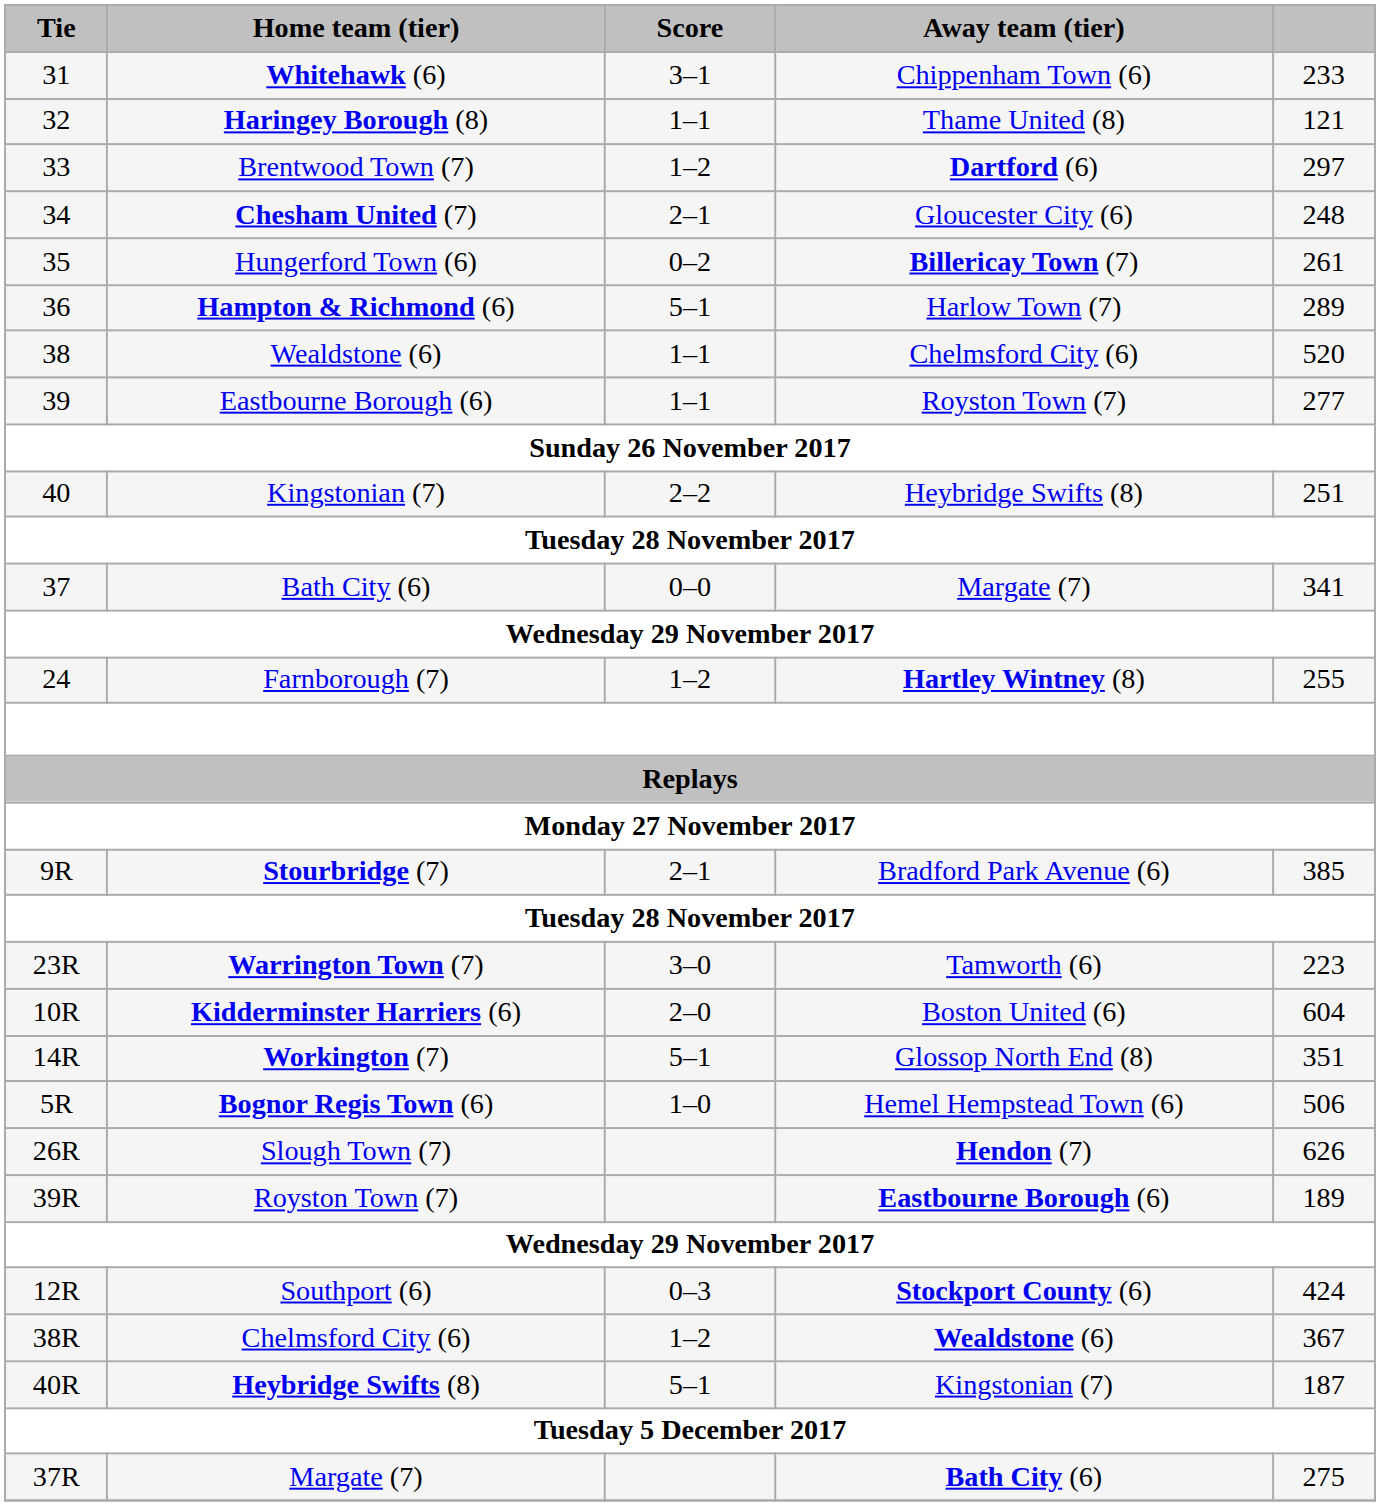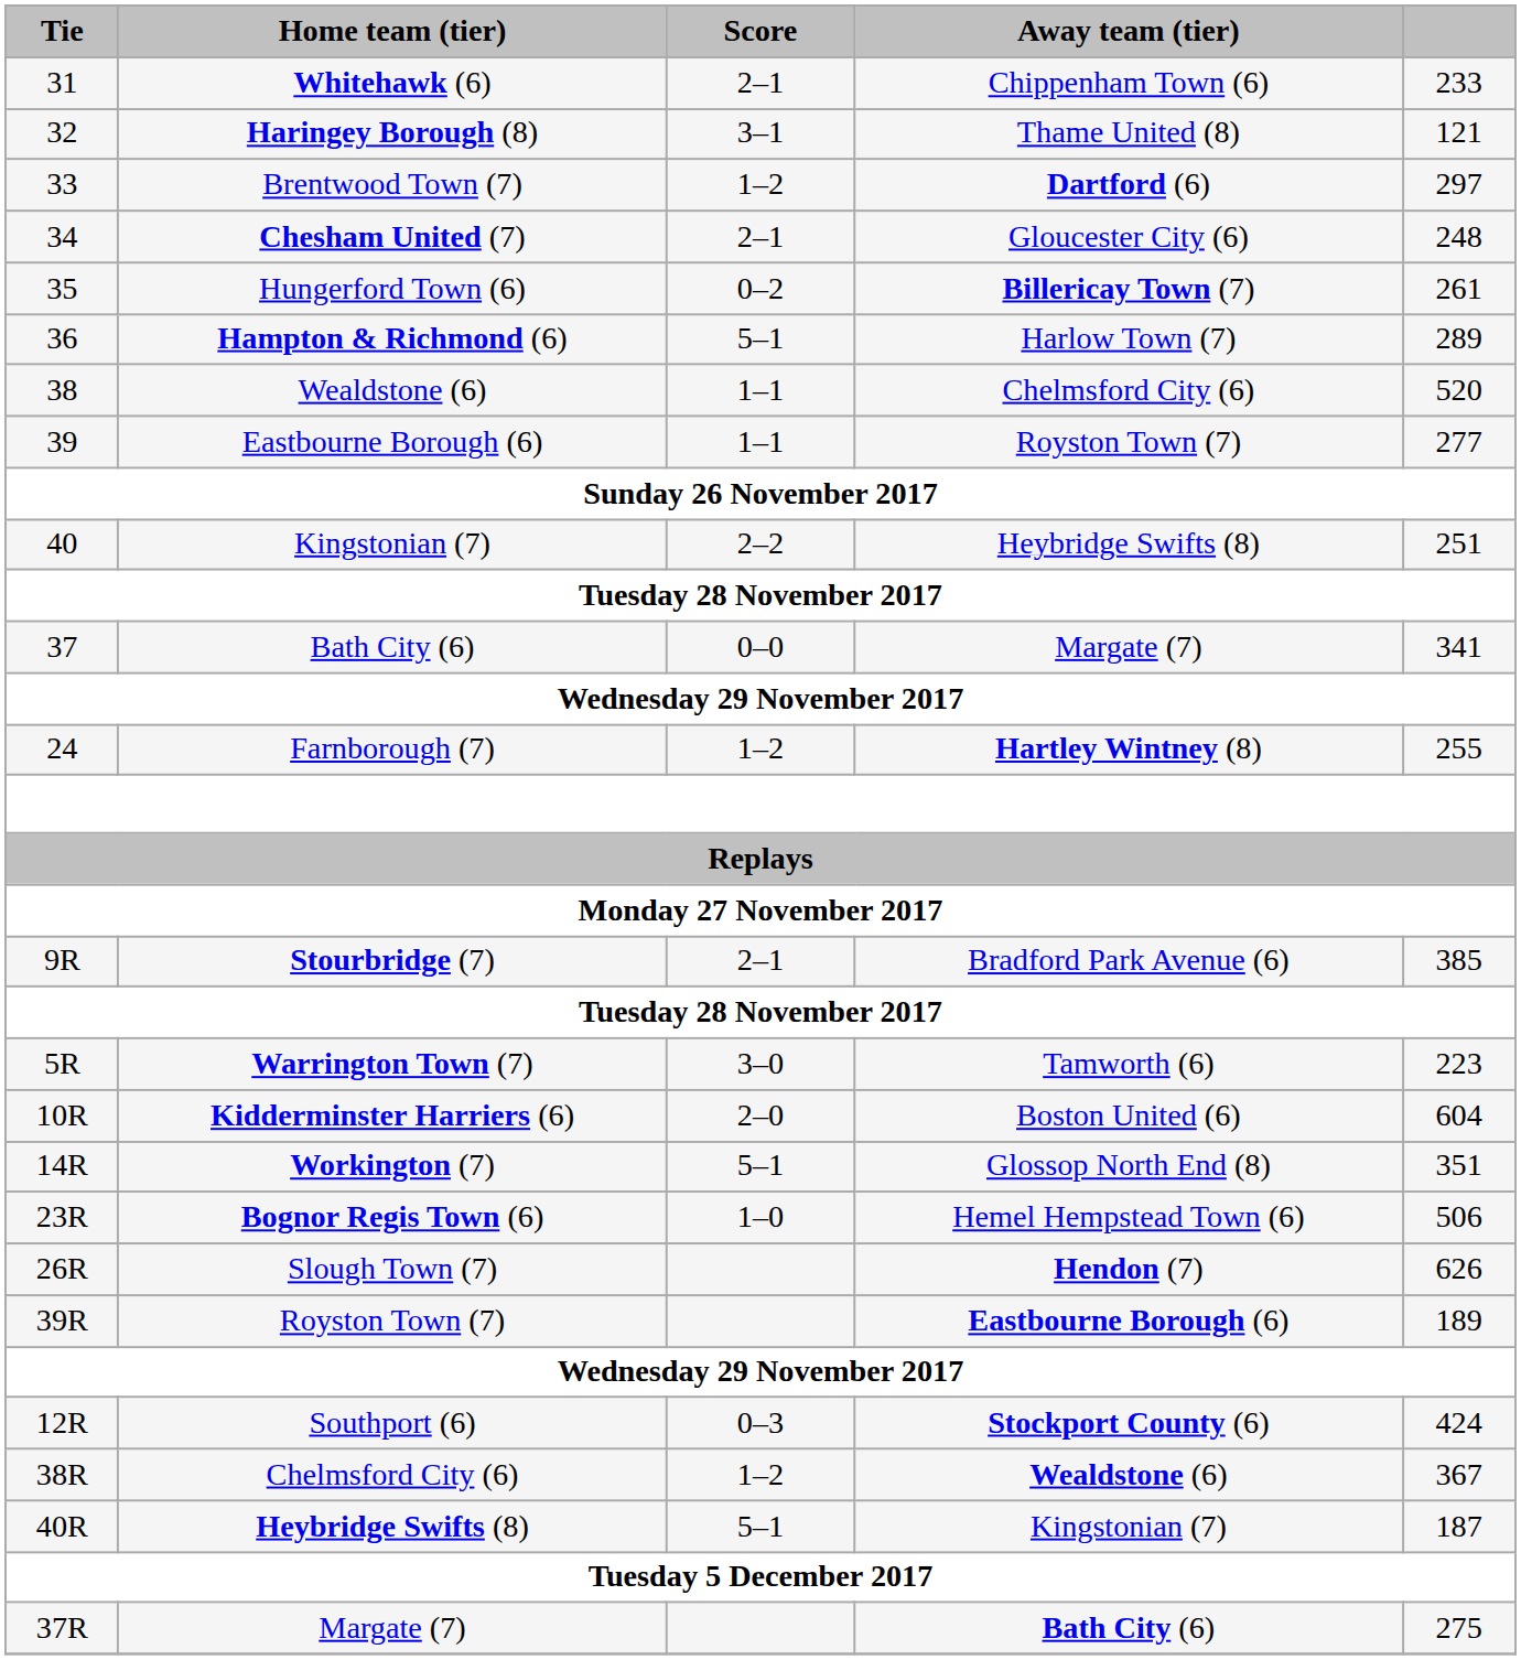 <table class="wikitable" style="width: 700px; background:WhiteSmoke; text-align:center; font-size:90%">
 <tr>
 <td scope="col" style="width:  7.50%; background:silver;"><strong>Tie</strong></td>
 <td scope="col" style="width: 36.25%; background:silver;"><strong>Home team (tier)</strong></td>
 <td scope="col" style="width: 12.50%; background:silver;"><strong>Score</strong></td>
 <td scope="col" style="width: 36.25%; background:silver;"><strong>Away team (tier)</strong></td>
 <td scope="col" style="width:  7.50%; background:silver;"><strong></strong></td>
 </tr>
 <tr>
 <td>31</td>
 <td><strong><a href='#'>Whitehawk</a></strong> (6)</td>
-<td>3–1</td>
+<td>2–1</td>
 <td><a href='#'>Chippenham Town</a> (6)</td>
 <td>233</td>
 </tr>
 <tr>
 <td>32</td>
 <td><strong><a href='#'>Haringey Borough</a></strong> (8)</td>
-<td>1–1</td>
+<td>3–1</td>
 <td><a href='#'>Thame United</a> (8)</td>
 <td>121</td>
 </tr>
 <tr>
 <td>33</td>
 <td><a href='#'>Brentwood Town</a> (7)</td>
 <td>1–2</td>
 <td><strong><a href='#'>Dartford</a></strong> (6)</td>
 <td>297</td>
 </tr>
 <tr>
 <td>34</td>
 <td><strong><a href='#'>Chesham United</a></strong> (7)</td>
 <td>2–1</td>
 <td><a href='#'>Gloucester City</a> (6)</td>
 <td>248</td>
 </tr>
 <tr>
 <td>35</td>
 <td><a href='#'>Hungerford Town</a> (6)</td>
 <td>0–2</td>
 <td><strong><a href='#'>Billericay Town</a></strong> (7)</td>
 <td>261</td>
 </tr>
 <tr>
 <td>36</td>
 <td><strong><a href='#'>Hampton & Richmond</a></strong> (6)</td>
 <td>5–1</td>
 <td><a href='#'>Harlow Town</a> (7)</td>
 <td>289</td>
 </tr>
 <tr>
 <td>38</td>
 <td><a href='#'>Wealdstone</a> (6)</td>
 <td>1–1</td>
 <td><a href='#'>Chelmsford City</a> (6)</td>
 <td>520</td>
 </tr>
 <tr>
 <td>39</td>
 <td><a href='#'>Eastbourne Borough</a> (6)</td>
 <td>1–1</td>
 <td><a href='#'>Royston Town</a> (7)</td>
 <td>277</td>
 </tr>
 <tr>
 <td colspan="5" style= background:White><strong>Sunday 26 November 2017</strong></td>
 </tr>
 <tr>
 <td>40</td>
 <td><a href='#'>Kingstonian</a> (7)</td>
 <td>2–2</td>
 <td><a href='#'>Heybridge Swifts</a> (8)</td>
 <td>251</td>
 </tr>
 <tr>
 <td colspan="5" style= background:White><strong>Tuesday 28 November 2017</strong></td>
 </tr>
 <tr>
 <td>37</td>
 <td><a href='#'>Bath City</a> (6)</td>
 <td>0–0</td>
 <td><a href='#'>Margate</a> (7)</td>
 <td>341</td>
 </tr>
 <tr>
 <td colspan="5" style= background:White><strong>Wednesday 29 November 2017</strong></td>
 </tr>
 <tr>
 <td>24</td>
 <td><a href='#'>Farnborough</a> (7)</td>
 <td>1–2</td>
 <td><strong><a href='#'>Hartley Wintney</a></strong> (8)</td>
 <td>255</td>
 </tr>
 <tr>
 <td colspan="5" style="height: 20px; background:White;"></td>
 </tr>
 <tr>
 <td colspan="5" style= background:Silver><strong>Replays</strong></td>
 </tr>
 <tr>
 <td colspan="5" style= background:White><strong>Monday 27 November 2017</strong></td>
 </tr>
 <tr>
 <td>9R</td>
 <td><strong><a href='#'>Stourbridge</a></strong> (7)</td>
 <td>2–1</td>
 <td><a href='#'>Bradford Park Avenue</a> (6)</td>
 <td>385</td>
 </tr>
 <tr>
 <td colspan="5" style= background:White><strong>Tuesday 28 November 2017</strong></td>
 </tr>
 <tr>
-<td>23R</td>
+<td>5R</td>
 <td><strong><a href='#'>Warrington Town</a></strong> (7)</td>
 <td>3–0</td>
 <td><a href='#'>Tamworth</a> (6)</td>
 <td>223</td>
 </tr>
 <tr>
 <td>10R</td>
 <td><strong><a href='#'>Kidderminster Harriers</a></strong> (6)</td>
 <td>2–0</td>
 <td><a href='#'>Boston United</a> (6)</td>
 <td>604</td>
 </tr>
 <tr>
 <td>14R</td>
 <td><strong><a href='#'>Workington</a></strong> (7)</td>
 <td>5–1</td>
 <td><a href='#'>Glossop North End</a> (8)</td>
 <td>351</td>
 </tr>
 <tr>
-<td>5R</td>
+<td>23R</td>
 <td><strong><a href='#'>Bognor Regis Town</a></strong> (6)</td>
 <td>1–0</td>
 <td><a href='#'>Hemel Hempstead Town</a> (6)</td>
 <td>506</td>
 </tr>
 <tr>
 <td>26R</td>
 <td><a href='#'>Slough Town</a> (7)</td>
 <td></td>
 <td><strong><a href='#'>Hendon</a></strong> (7)</td>
 <td>626</td>
 </tr>
 <tr>
 <td>39R</td>
 <td><a href='#'>Royston Town</a> (7)</td>
 <td></td>
 <td><strong><a href='#'>Eastbourne Borough</a></strong> (6)</td>
 <td>189</td>
 </tr>
 <tr>
 <td colspan="5" style= background:White><strong>Wednesday 29 November 2017</strong></td>
 </tr>
 <tr>
 <td>12R</td>
 <td><a href='#'>Southport</a> (6)</td>
 <td>0–3</td>
 <td><strong><a href='#'>Stockport County</a></strong> (6)</td>
 <td>424</td>
 </tr>
 <tr>
 <td>38R</td>
 <td><a href='#'>Chelmsford City</a> (6)</td>
 <td>1–2</td>
 <td><strong><a href='#'>Wealdstone</a></strong> (6)</td>
 <td>367</td>
 </tr>
 <tr>
 <td>40R</td>
 <td><strong><a href='#'>Heybridge Swifts</a></strong> (8)</td>
 <td>5–1</td>
 <td><a href='#'>Kingstonian</a> (7)</td>
 <td>187</td>
 </tr>
 <tr>
 <td colspan="5" style= background:White><strong>Tuesday 5 December 2017</strong></td>
 </tr>
 <tr>
 <td>37R</td>
 <td><a href='#'>Margate</a> (7)</td>
 <td></td>
 <td><strong><a href='#'>Bath City</a></strong> (6)</td>
 <td>275</td>
 </tr>
 <tr>
 </tr>
 </table>
